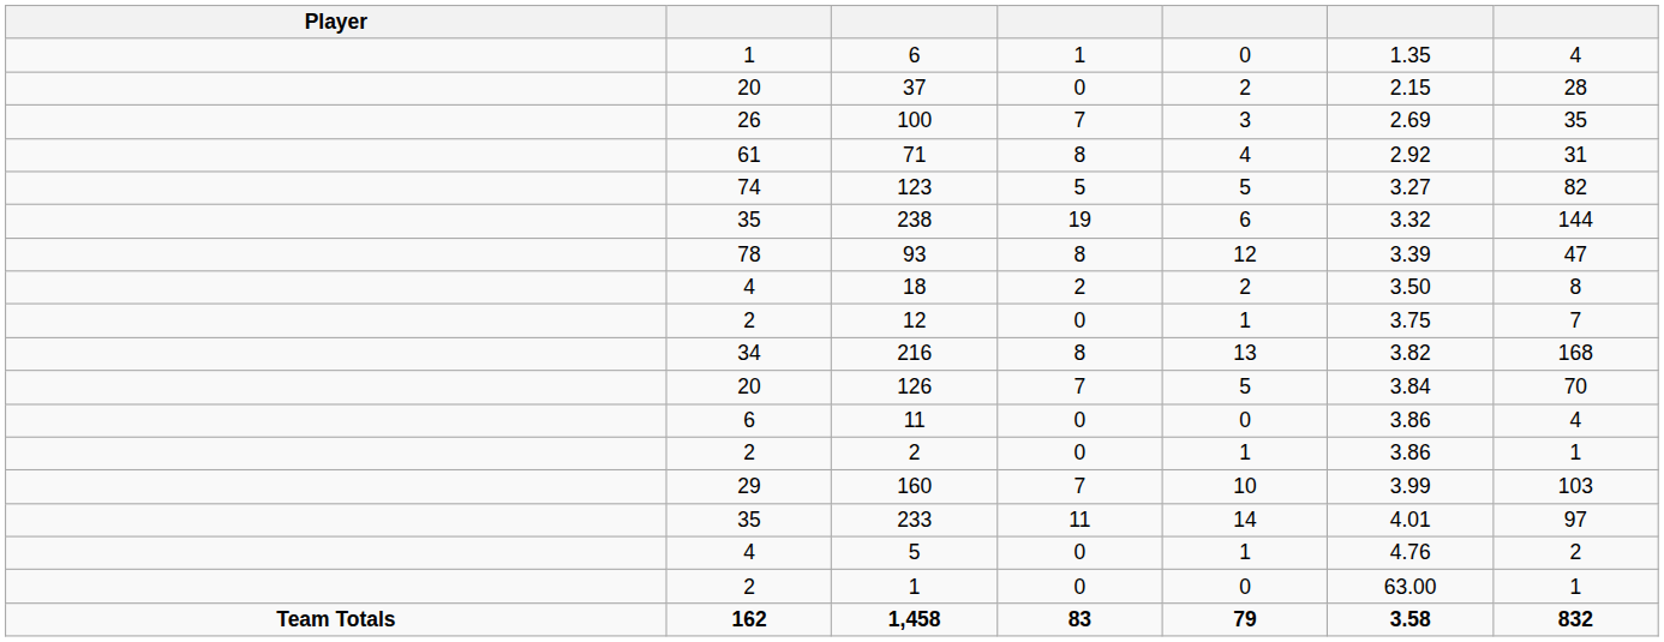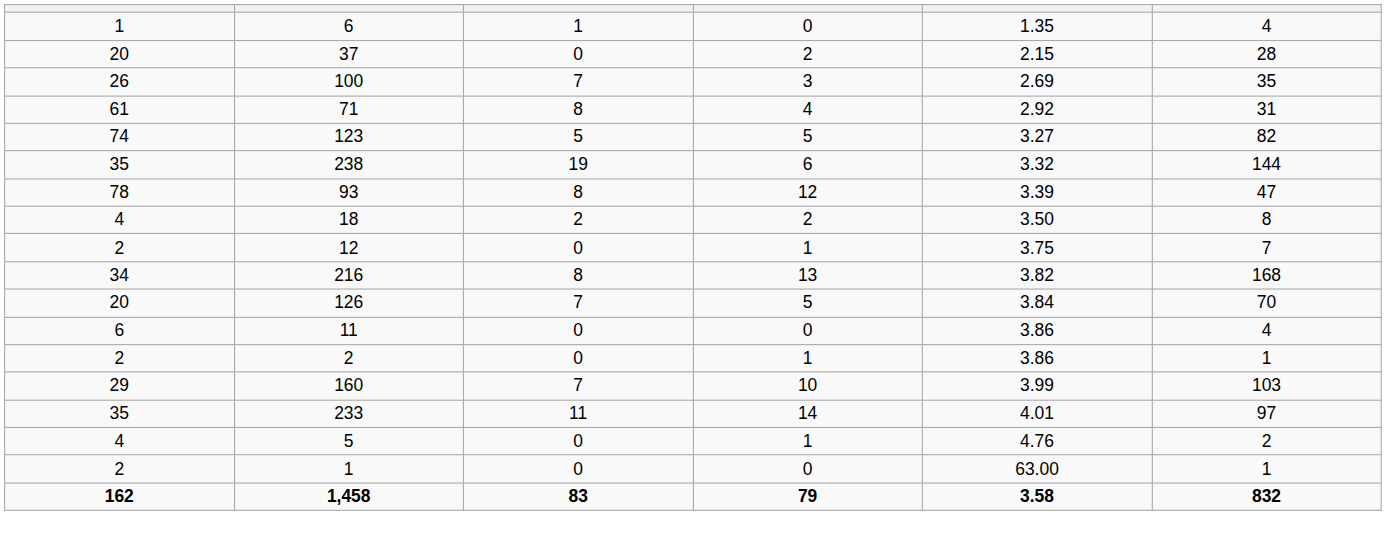 <table class="wikitable sortable" style="text-align:center;" width="100%">
 <tr>
-<th width="40%">Player</th>
 <th width="10%"></th>
 <th width="10%" data-sort-type="number"></th>
 <th width="10%"></th>
 <th width="10%"></th>
 <th width="10%"></th>
 <th width="10%"></th>
 </tr>
 <tr>
-<td></td>
 <td>1</td>
 <td>6</td>
 <td>1</td>
 <td>0</td>
 <td>1.35</td>
 <td>4</td>
 </tr>
 <tr>
-<td></td>
 <td>20</td>
 <td>37</td>
 <td>0</td>
 <td>2</td>
 <td>2.15</td>
 <td>28</td>
 </tr>
 <tr>
-<td></td>
 <td>26</td>
 <td>100</td>
 <td>7</td>
 <td>3</td>
 <td>2.69</td>
 <td>35</td>
 </tr>
 <tr>
-<td></td>
 <td>61</td>
 <td>71</td>
 <td>8</td>
 <td>4</td>
 <td>2.92</td>
 <td>31</td>
 </tr>
 <tr>
-<td></td>
 <td>74</td>
 <td>123</td>
 <td>5</td>
 <td>5</td>
 <td>3.27</td>
 <td>82</td>
 </tr>
 <tr>
-<td></td>
 <td>35</td>
 <td>238</td>
 <td>19</td>
 <td>6</td>
 <td>3.32</td>
 <td>144</td>
 </tr>
 <tr>
-<td></td>
 <td>78</td>
 <td>93</td>
 <td>8</td>
 <td>12</td>
 <td>3.39</td>
 <td>47</td>
 </tr>
 <tr>
-<td></td>
 <td>4</td>
 <td>18</td>
 <td>2</td>
 <td>2</td>
 <td>3.50</td>
 <td>8</td>
 </tr>
 <tr>
-<td></td>
 <td>2</td>
 <td>12</td>
 <td>0</td>
 <td>1</td>
 <td>3.75</td>
 <td>7</td>
 </tr>
 <tr>
-<td></td>
 <td>34</td>
 <td>216</td>
 <td>8</td>
 <td>13</td>
 <td>3.82</td>
 <td>168</td>
 </tr>
 <tr>
-<td></td>
 <td>20</td>
 <td>126</td>
 <td>7</td>
 <td>5</td>
 <td>3.84</td>
 <td>70</td>
 </tr>
 <tr>
-<td></td>
 <td>6</td>
 <td>11</td>
 <td>0</td>
 <td>0</td>
 <td>3.86</td>
 <td>4</td>
 </tr>
 <tr>
-<td></td>
 <td>2</td>
 <td>2</td>
 <td>0</td>
 <td>1</td>
 <td>3.86</td>
 <td>1</td>
 </tr>
 <tr>
-<td></td>
 <td>29</td>
 <td>160</td>
 <td>7</td>
 <td>10</td>
 <td>3.99</td>
 <td>103</td>
 </tr>
 <tr>
-<td></td>
 <td>35</td>
 <td>233</td>
 <td>11</td>
 <td>14</td>
 <td>4.01</td>
 <td>97</td>
 </tr>
 <tr>
-<td></td>
 <td>4</td>
 <td>5</td>
 <td>0</td>
 <td>1</td>
 <td>4.76</td>
 <td>2</td>
 </tr>
 <tr>
-<td></td>
 <td>2</td>
 <td>1</td>
 <td>0</td>
 <td>0</td>
 <td>63.00</td>
 <td>1</td>
 </tr>
 <tr>
-<td><strong>Team Totals</strong></td>
 <td><strong>162</strong></td>
 <td><strong>1,458</strong></td>
 <td><strong>83</strong></td>
 <td><strong>79</strong></td>
 <td><strong>3.58</strong></td>
 <td><strong>832</strong></td>
 </tr>
 </table>
